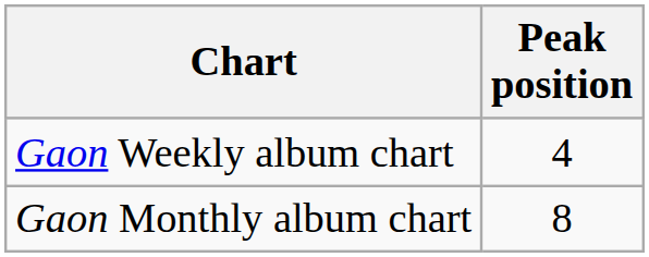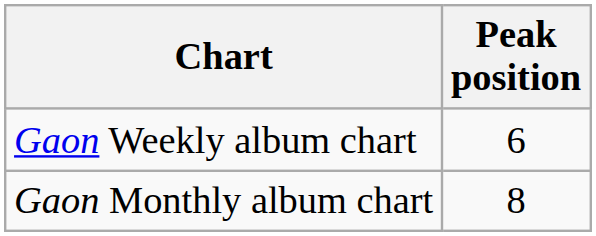 <table class="wikitable sortable">
 <tr>
 <th>Chart</th>
 <th>Peak<br>position</th>
 </tr>
 <tr>
 <td><em><a href='#'>Gaon</a></em> Weekly album chart</td>
-<td align="center">4</td>
+<td align="center">6</td>
 </tr>
 <tr>
 <td><em>Gaon</em> Monthly album chart</td>
 <td align="center">8</td>
 </tr>
 </table>
